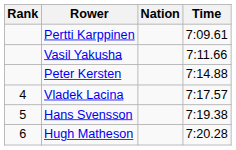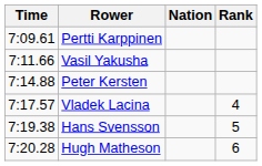 <table class="wikitable sortable" style="text-align:center">
 <tr>
-<th>Rank</th>
+<th>Time</th>
 <th>Rower</th>
 <th>Nation</th>
-<th>Time</th>
+<th>Rank</th>
 </tr>
 <tr>
-<td></td>
+<td>7:09.61</td>
 <td align=left><a href='#'>Pertti Karppinen</a></td>
 <td align=left></td>
-<td>7:09.61</td>
+<td></td>
 </tr>
 <tr>
-<td></td>
+<td>7:11.66</td>
 <td align=left><a href='#'>Vasil Yakusha</a></td>
 <td align=left></td>
-<td>7:11.66</td>
+<td></td>
 </tr>
 <tr>
-<td></td>
+<td>7:14.88</td>
 <td align=left><a href='#'>Peter Kersten</a></td>
 <td align=left></td>
-<td>7:14.88</td>
+<td></td>
 </tr>
 <tr>
-<td>4</td>
+<td>7:17.57</td>
 <td align=left><a href='#'>Vladek Lacina</a></td>
 <td align=left></td>
-<td>7:17.57</td>
+<td>4</td>
 </tr>
 <tr>
-<td>5</td>
+<td>7:19.38</td>
 <td align=left><a href='#'>Hans Svensson</a></td>
 <td align=left></td>
-<td>7:19.38</td>
+<td>5</td>
 </tr>
 <tr>
-<td>6</td>
+<td>7:20.28</td>
 <td align=left><a href='#'>Hugh Matheson</a></td>
 <td align=left></td>
-<td>7:20.28</td>
+<td>6</td>
 </tr>
 </table>
